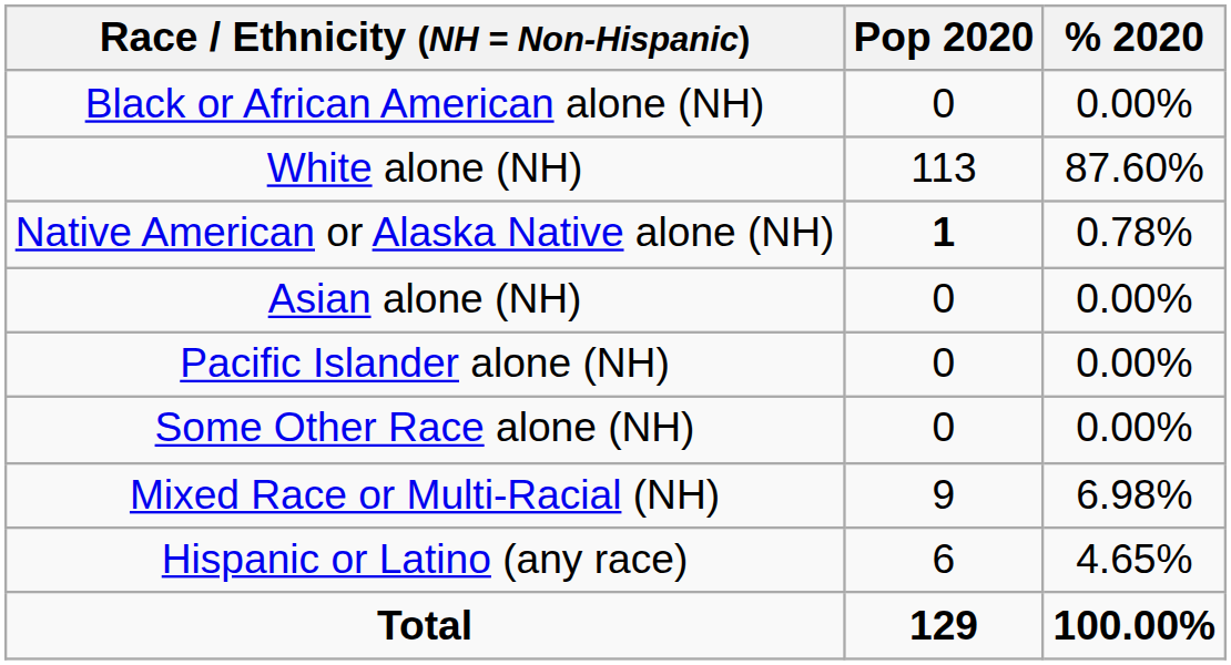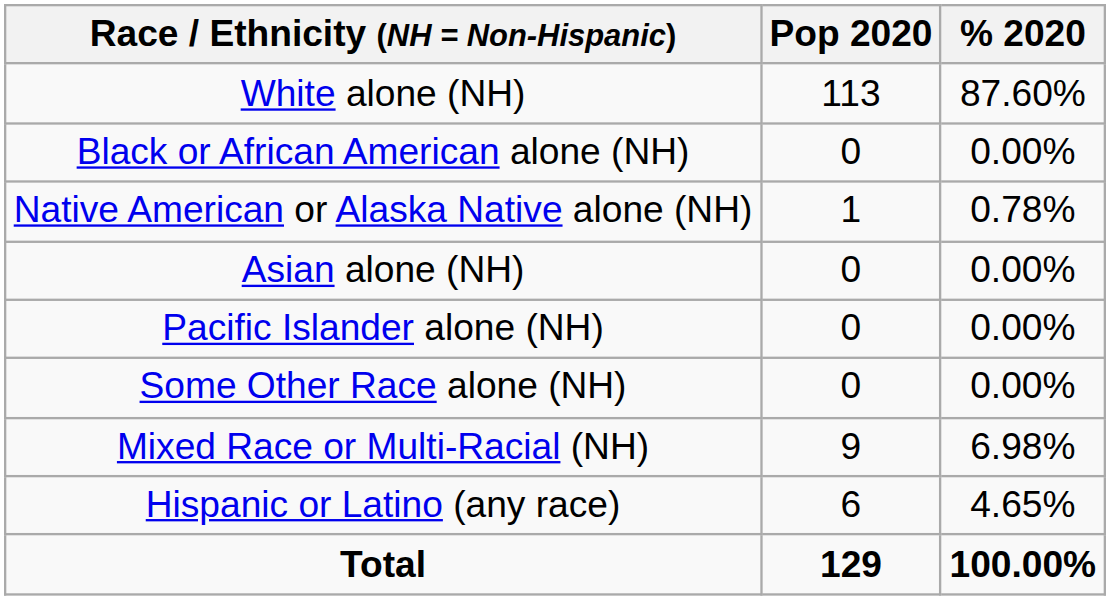 <table class="wikitable" style="text-align:center;">
 <tr>
 <th>Race / Ethnicity <small>(<em>NH = Non-Hispanic</em>)</small></th>
 <th>Pop 2020</th>
 <th>% 2020</th>
 </tr>
 <tr>
+<td><a href='#'>White</a> alone (NH)</td>
+<td>113</td>
+<td>87.60%</td>
+</tr>
+<tr>
 <td><a href='#'>Black or African American</a> alone (NH)</td>
 <td>0</td>
 <td>0.00%</td>
 </tr>
 <tr>
-<td><a href='#'>White</a> alone (NH)</td>
-<td>113</td>
-<td>87.60%</td>
-</tr>
-<tr>
 <td><a href='#'>Native American</a> or <a href='#'>Alaska Native</a> alone (NH)</td>
-<td><strong>1</strong></td>
+<td>1</td>
 <td>0.78%</td>
 </tr>
 <tr>
 <td><a href='#'>Asian</a> alone (NH)</td>
 <td>0</td>
 <td>0.00%</td>
 </tr>
 <tr>
 <td><a href='#'>Pacific Islander</a> alone (NH)</td>
 <td>0</td>
 <td>0.00%</td>
 </tr>
 <tr>
 <td><a href='#'>Some Other Race</a> alone (NH)</td>
 <td>0</td>
 <td>0.00%</td>
 </tr>
 <tr>
 <td><a href='#'>Mixed Race or Multi-Racial</a> (NH)</td>
 <td>9</td>
 <td>6.98%</td>
 </tr>
 <tr>
 <td><a href='#'>Hispanic or Latino</a> (any race)</td>
 <td>6</td>
 <td>4.65%</td>
 </tr>
 <tr>
 <td><strong>Total</strong></td>
 <td><strong>129</strong></td>
 <td><strong>100.00%</strong></td>
 </tr>
 </table>
